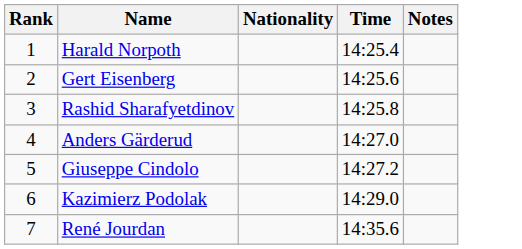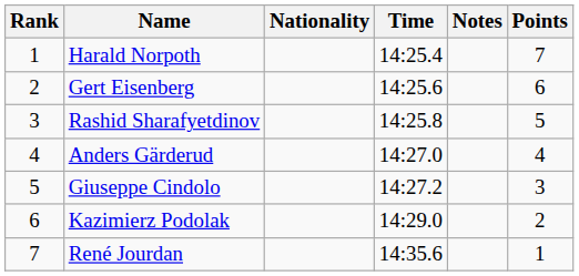 <table class="wikitable sortable" style="text-align:center">
 <tr>
 <th>Rank</th>
 <th>Name</th>
 <th>Nationality</th>
 <th>Time</th>
 <th>Notes</th>
+<th>Points</th>
 </tr>
 <tr>
 <td>1</td>
 <td align=left><a href='#'>Harald Norpoth</a></td>
 <td align=left></td>
 <td>14:25.4</td>
 <td></td>
+<td>7</td>
 </tr>
 <tr>
 <td>2</td>
 <td align=left><a href='#'>Gert Eisenberg</a></td>
 <td align=left></td>
 <td>14:25.6</td>
 <td></td>
+<td>6</td>
 </tr>
 <tr>
 <td>3</td>
 <td align=left><a href='#'>Rashid Sharafyetdinov</a></td>
 <td align=left></td>
 <td>14:25.8</td>
 <td></td>
+<td>5</td>
 </tr>
 <tr>
 <td>4</td>
 <td align=left><a href='#'>Anders Gärderud</a></td>
 <td align=left></td>
 <td>14:27.0</td>
 <td></td>
+<td>4</td>
 </tr>
 <tr>
 <td>5</td>
 <td align=left><a href='#'>Giuseppe Cindolo</a></td>
 <td align=left></td>
 <td>14:27.2</td>
 <td></td>
+<td>3</td>
 </tr>
 <tr>
 <td>6</td>
 <td align=left><a href='#'>Kazimierz Podolak</a></td>
 <td align=left></td>
 <td>14:29.0</td>
 <td></td>
+<td>2</td>
 </tr>
 <tr>
 <td>7</td>
 <td align=left><a href='#'>René Jourdan</a></td>
 <td align=left></td>
 <td>14:35.6</td>
 <td></td>
+<td>1</td>
 </tr>
 </table>
